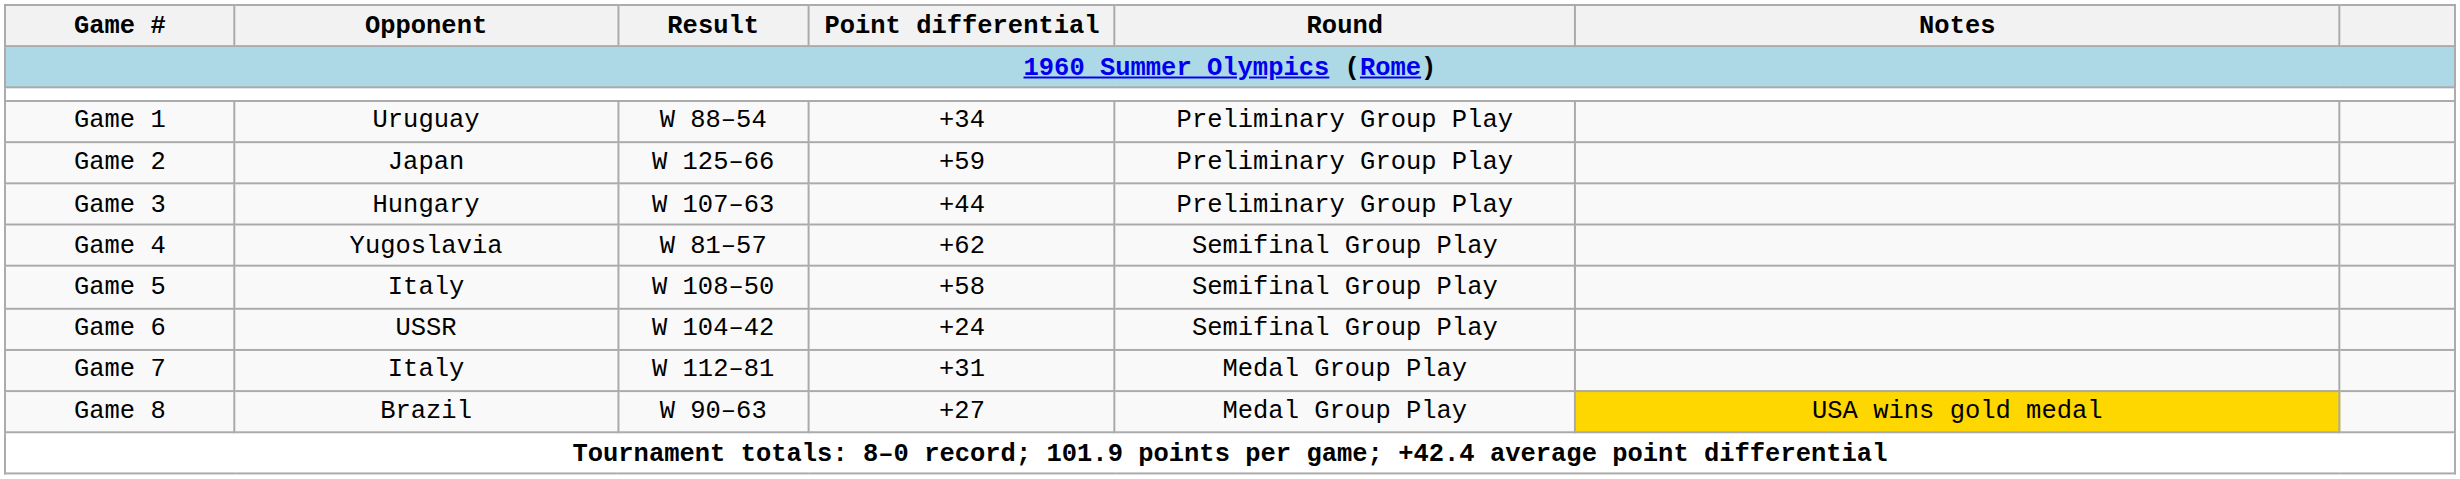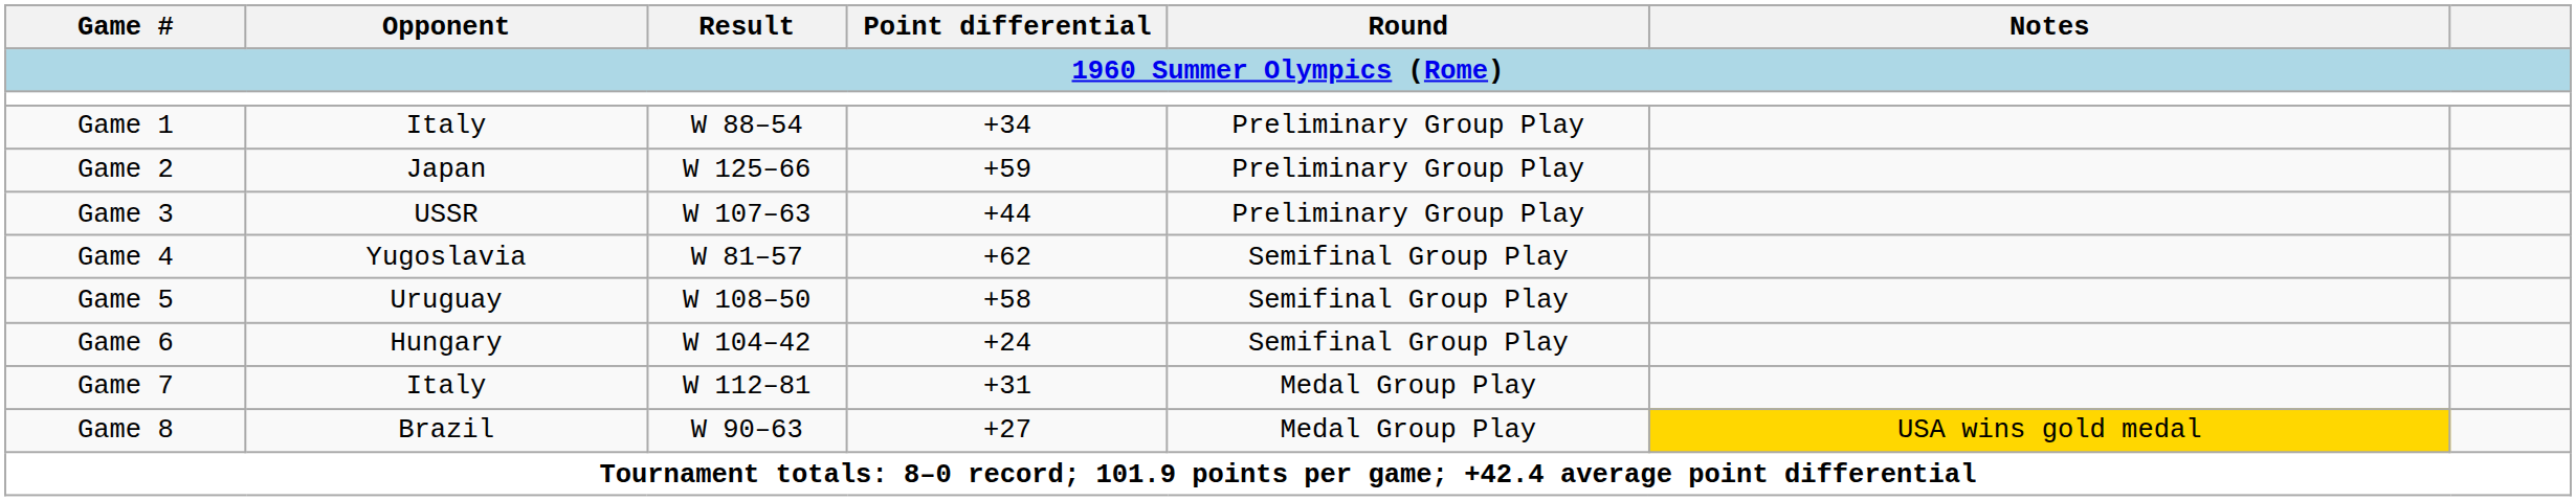 <table class="wikitable">
 <tr>
 <th width=6%>Game #</th>
 <th width=10%>Opponent</th>
 <th width=05%>Result</th>
 <th width=8%>Point differential</th>
 <th width=12%>Round</th>
 <th width=20%>Notes</th>
 <th width=3%></th>
 </tr>
 <tr>
 <td colspan="7"  style="text-align:center; background:lightblue;"><span><strong><a href='#'>1960 Summer Olympics</a> (<a href='#'>Rome</a>)</strong></span></td>
 </tr>
 <tr>
 <td colspan="7"  style="text-align:center; background:white;"></td>
 </tr>
 <tr>
 <td align=center>Game 1</td>
-<td align=center>Uruguay</td>
+<td align=center>Italy</td>
 <td align=center>W 88–54</td>
 <td align=center>+34</td>
 <td align=center>Preliminary Group Play</td>
 <td align=center></td>
 <td align=center></td>
 </tr>
 <tr>
 <td align=center>Game 2</td>
 <td align=center>Japan</td>
 <td align=center>W 125–66</td>
 <td align=center>+59</td>
 <td align=center>Preliminary Group Play</td>
 <td align=center></td>
 <td align=center></td>
 </tr>
 <tr>
 <td align=center>Game 3</td>
-<td align=center>Hungary</td>
+<td align=center>USSR</td>
 <td align=center>W 107–63</td>
 <td align=center>+44</td>
 <td align=center>Preliminary Group Play</td>
 <td align=center></td>
 <td align=center></td>
 </tr>
 <tr>
 <td align=center>Game 4</td>
 <td align=center>Yugoslavia</td>
 <td align=center>W 81–57</td>
 <td align=center>+62</td>
 <td align=center>Semifinal Group Play</td>
 <td align=center></td>
 <td align=center></td>
 </tr>
 <tr>
 <td align=center>Game 5</td>
-<td align=center>Italy</td>
+<td align=center>Uruguay</td>
 <td align=center>W 108–50</td>
 <td align=center>+58</td>
 <td align=center>Semifinal Group Play</td>
 <td align=center></td>
 <td align=center></td>
 </tr>
 <tr>
 <td align=center>Game 6</td>
-<td align=center>USSR</td>
+<td align=center>Hungary</td>
 <td align=center>W 104–42</td>
 <td align=center>+24</td>
 <td align=center>Semifinal Group Play</td>
 <td align=center></td>
 <td align=center></td>
 </tr>
 <tr>
 <td align=center>Game 7</td>
 <td align=center>Italy</td>
 <td align=center>W 112–81</td>
 <td align=center>+31</td>
 <td align=center>Medal Group Play</td>
 <td align=center></td>
 <td align=center></td>
 </tr>
 <tr>
 <td align=center>Game 8</td>
 <td align=center>Brazil</td>
 <td align=center>W 90–63</td>
 <td align=center>+27</td>
 <td align=center>Medal Group Play</td>
 <td style="text-align:center; background:gold;">USA wins gold medal </td>
 <td align=center></td>
 </tr>
 <tr>
 <td colspan="7"  style="text-align:center; background:white;"><span><strong>Tournament totals: 8–0 record; 101.9 points per game; +42.4 average point differential</strong></span></td>
 </tr>
 </table>
